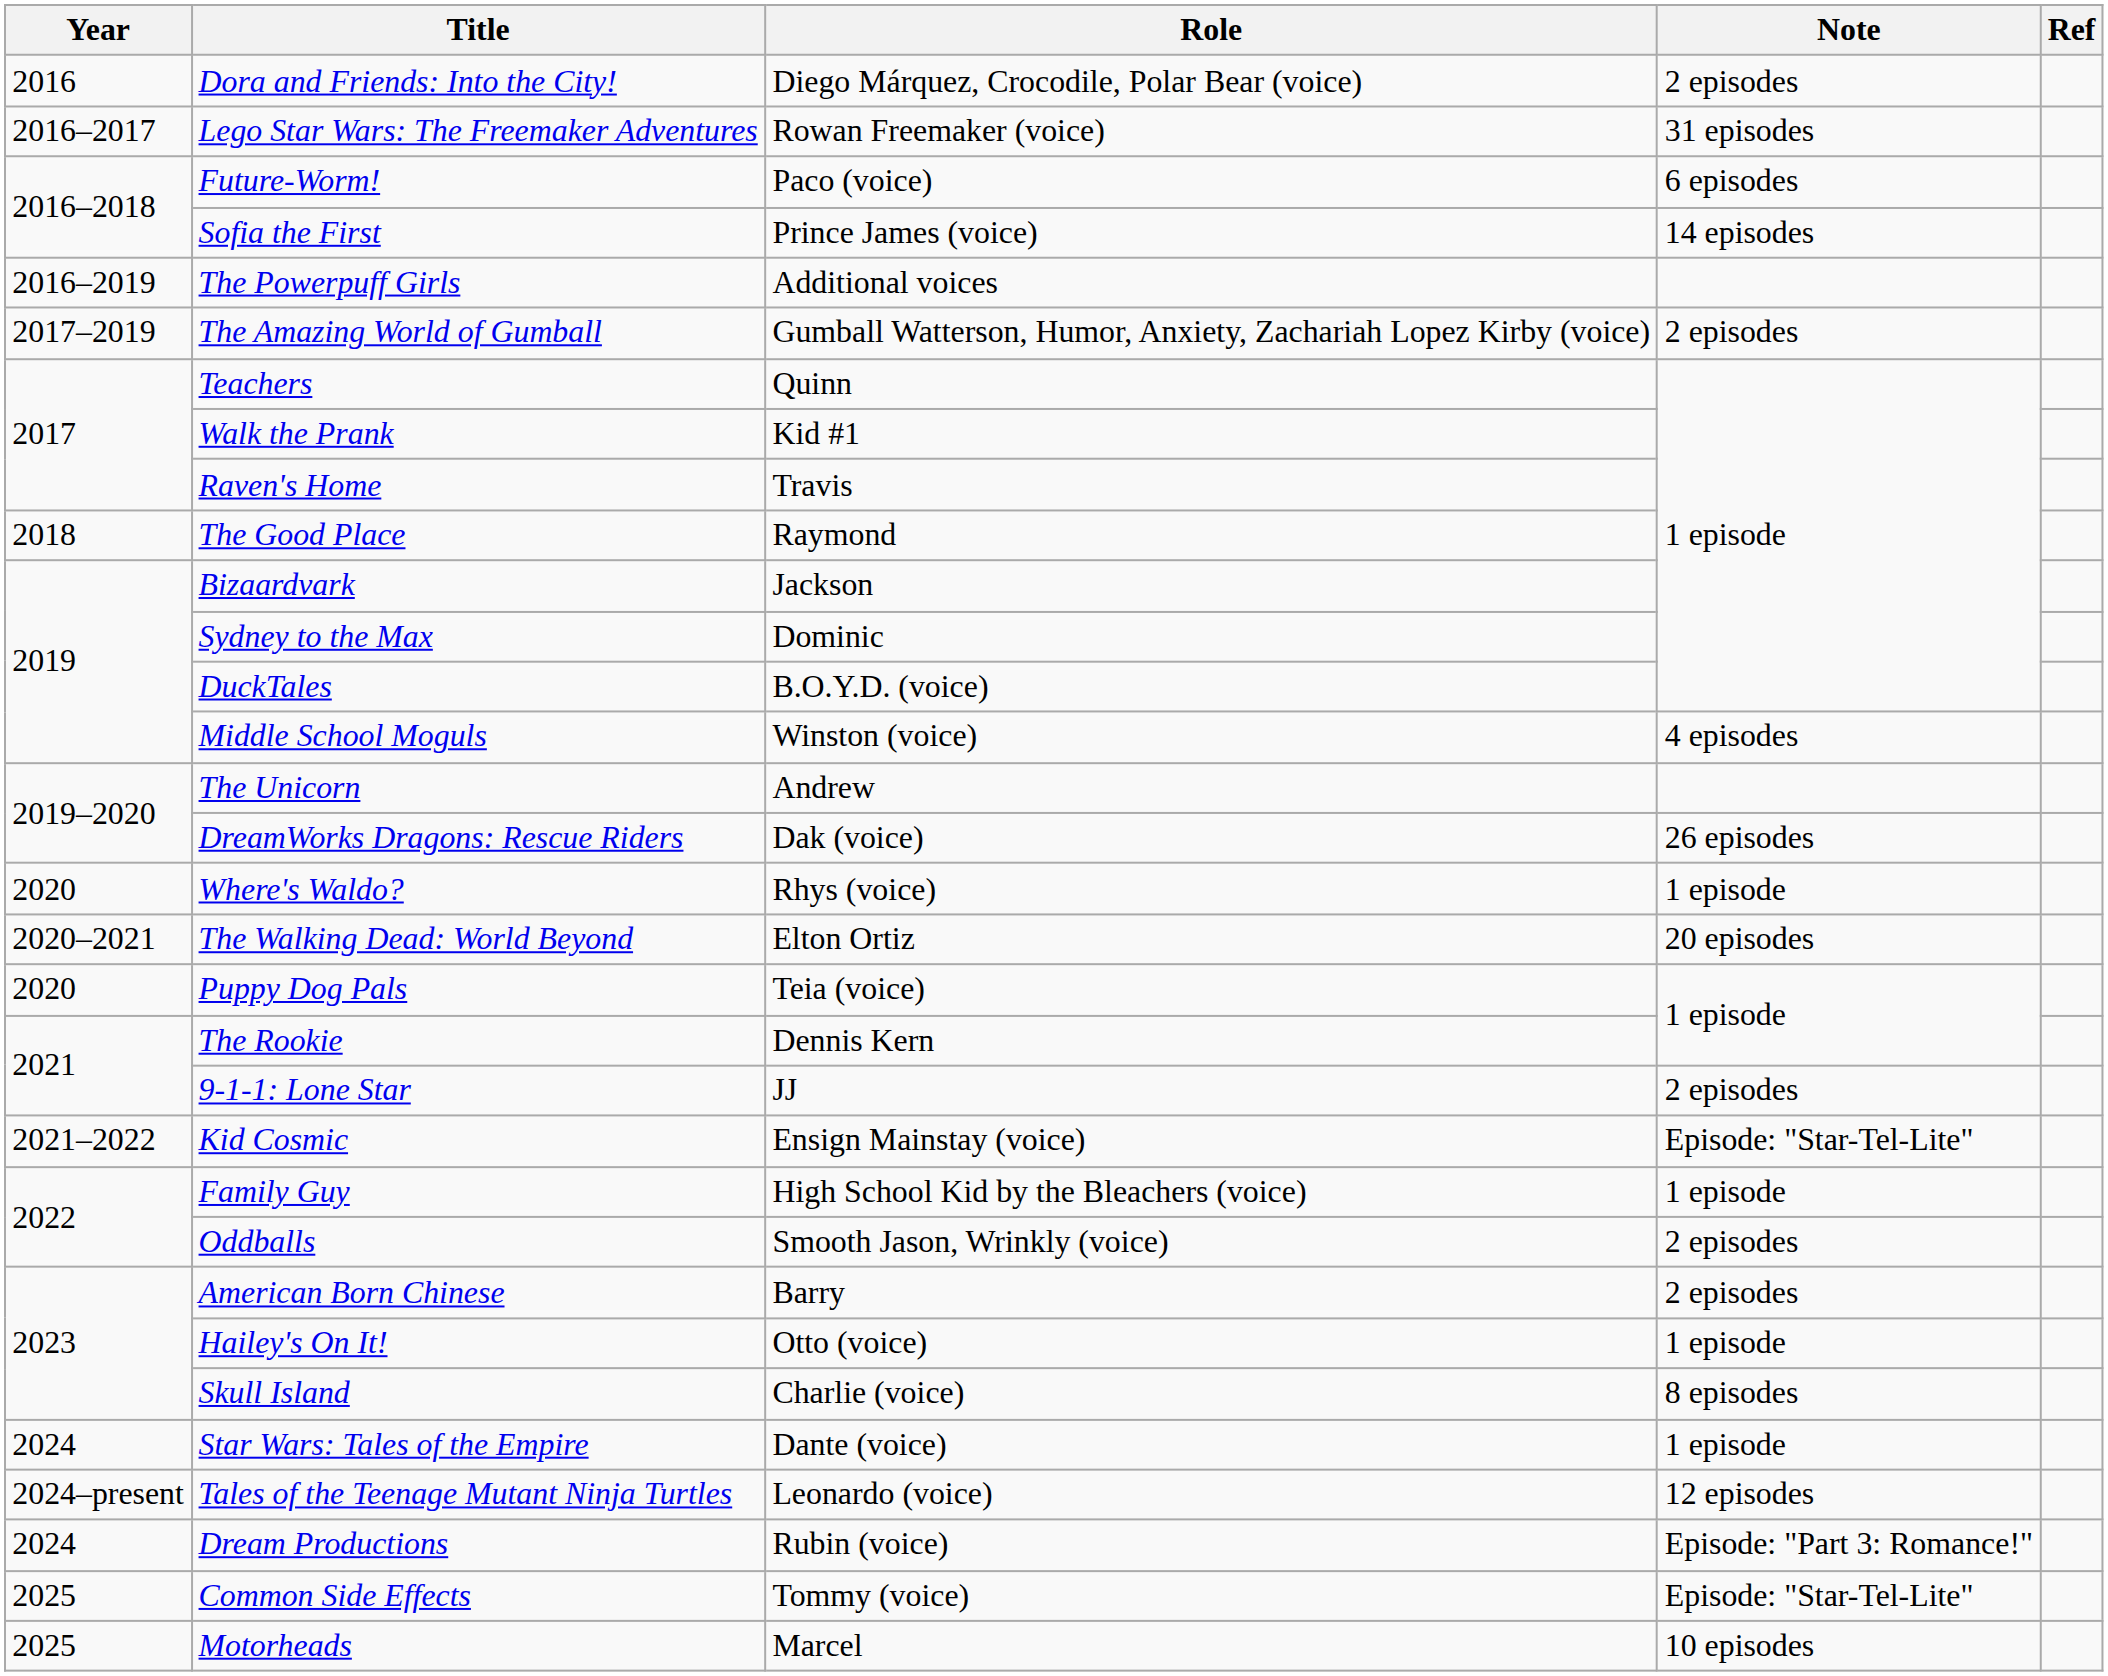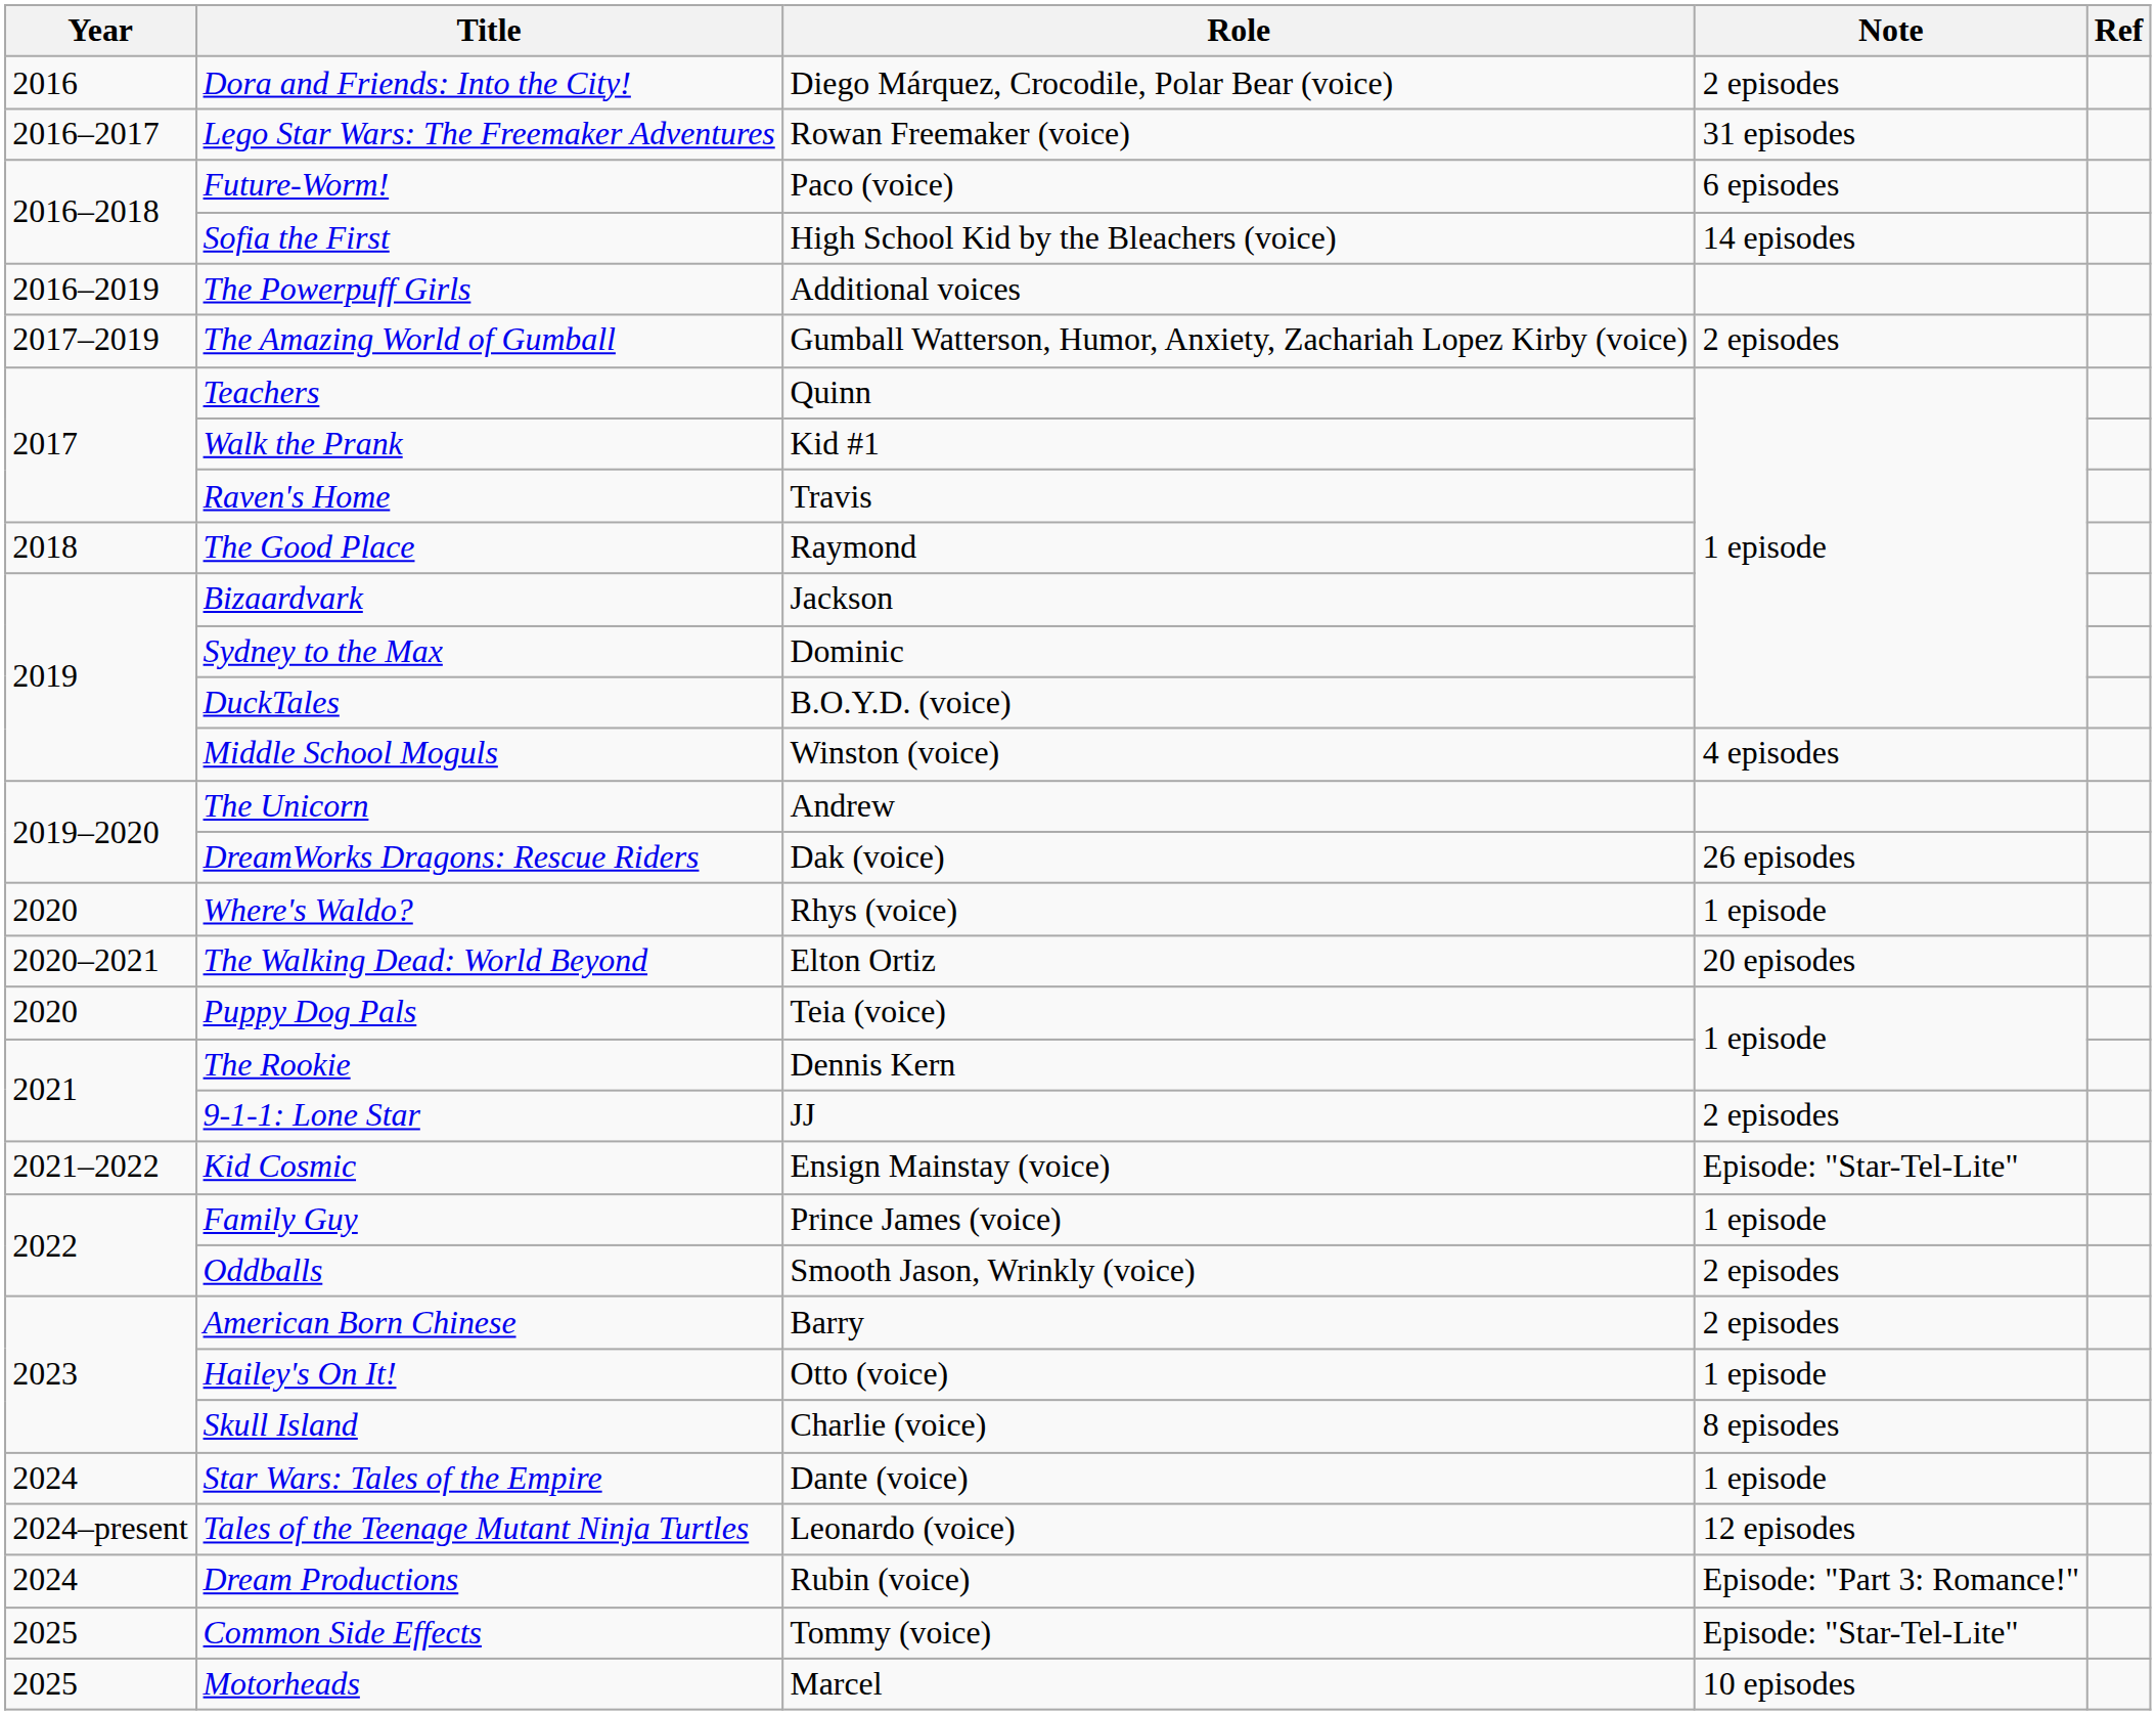 <table class ="wikitable unsortable">
 <tr>
 <th>Year</th>
 <th>Title</th>
 <th>Role</th>
 <th>Note</th>
 <th>Ref</th>
 </tr>
 <tr>
 <td>2016</td>
 <td><em><a href='#'>Dora and Friends: Into the City!</a></em></td>
 <td>Diego Márquez, Crocodile, Polar Bear (voice)</td>
 <td>2 episodes</td>
 <td></td>
 </tr>
 <tr>
 <td>2016–2017</td>
 <td><em><a href='#'>Lego Star Wars: The Freemaker Adventures</a></em></td>
 <td>Rowan Freemaker (voice)</td>
 <td>31 episodes</td>
 <td></td>
 </tr>
 <tr>
 <td rowspan="2">2016–2018</td>
 <td><em><a href='#'>Future-Worm!</a></em></td>
 <td>Paco (voice)</td>
 <td>6 episodes</td>
 <td></td>
 </tr>
 <tr>
 <td><em><a href='#'>Sofia the First</a></em></td>
-<td>Prince James (voice)</td>
+<td>High School Kid by the Bleachers (voice)</td>
 <td>14 episodes</td>
 <td></td>
 </tr>
 <tr>
 <td>2016–2019</td>
 <td><em><a href='#'>The Powerpuff Girls</a></em></td>
 <td>Additional voices</td>
 <td></td>
 <td></td>
 </tr>
 <tr>
 <td>2017–2019</td>
 <td><em><a href='#'>The Amazing World of Gumball</a></em></td>
 <td>Gumball Watterson, Humor, Anxiety, Zachariah Lopez Kirby (voice)</td>
 <td>2 episodes</td>
 <td></td>
 </tr>
 <tr>
 <td rowspan="3">2017</td>
 <td><em><a href='#'>Teachers</a></em></td>
 <td>Quinn</td>
 <td rowspan="7">1 episode</td>
 <td></td>
 </tr>
 <tr>
 <td><em><a href='#'>Walk the Prank</a></em></td>
 <td>Kid #1</td>
 <td></td>
 </tr>
 <tr>
 <td><em><a href='#'>Raven's Home</a></em></td>
 <td>Travis</td>
 <td></td>
 </tr>
 <tr>
 <td>2018</td>
 <td><em><a href='#'>The Good Place</a></em></td>
 <td>Raymond</td>
 <td></td>
 </tr>
 <tr>
 <td rowspan="4">2019</td>
 <td><em><a href='#'>Bizaardvark</a></em></td>
 <td>Jackson</td>
 <td></td>
 </tr>
 <tr>
 <td><em><a href='#'>Sydney to the Max</a></em></td>
 <td>Dominic</td>
 <td></td>
 </tr>
 <tr>
 <td><em><a href='#'>DuckTales</a></em></td>
 <td>B.O.Y.D. (voice)</td>
 <td></td>
 </tr>
 <tr>
 <td><em><a href='#'>Middle School Moguls</a></em></td>
 <td>Winston (voice)</td>
 <td>4 episodes</td>
 <td></td>
 </tr>
 <tr>
 <td rowspan="2">2019–2020</td>
 <td><em><a href='#'>The Unicorn</a></em></td>
 <td>Andrew</td>
 <td></td>
 <td></td>
 </tr>
 <tr>
 <td><em><a href='#'>DreamWorks Dragons: Rescue Riders</a></em></td>
 <td>Dak (voice)</td>
 <td>26 episodes</td>
 <td></td>
 </tr>
 <tr>
 <td>2020</td>
 <td><em><a href='#'>Where's Waldo?</a></em></td>
 <td>Rhys (voice)</td>
 <td>1 episode</td>
 <td></td>
 </tr>
 <tr>
 <td>2020–2021</td>
 <td><em><a href='#'>The Walking Dead: World Beyond</a></em></td>
 <td>Elton Ortiz</td>
 <td>20 episodes</td>
 <td></td>
 </tr>
 <tr>
 <td>2020</td>
 <td><em><a href='#'>Puppy Dog Pals</a></em></td>
 <td>Teia (voice)</td>
 <td rowspan="2">1 episode</td>
 <td></td>
 </tr>
 <tr>
 <td rowspan="2">2021</td>
 <td><a href='#'><em>The Rookie</em></a></td>
 <td>Dennis Kern</td>
 <td></td>
 </tr>
 <tr>
 <td><em><a href='#'>9-1-1: Lone Star</a></em></td>
 <td>JJ</td>
 <td>2 episodes</td>
 <td></td>
 </tr>
 <tr>
 <td>2021–2022</td>
 <td><em><a href='#'>Kid Cosmic</a></em></td>
 <td>Ensign Mainstay (voice)</td>
 <td>Episode: "Star-Tel-Lite"</td>
 <td></td>
 </tr>
 <tr>
 <td rowspan="2">2022</td>
 <td><em><a href='#'>Family Guy</a></em></td>
-<td>High School Kid by the Bleachers (voice)</td>
+<td>Prince James (voice)</td>
 <td>1 episode</td>
 <td></td>
 </tr>
 <tr>
 <td><em><a href='#'>Oddballs</a></em></td>
 <td>Smooth Jason, Wrinkly (voice)</td>
 <td>2 episodes</td>
 <td></td>
 </tr>
 <tr>
 <td rowspan="3">2023</td>
 <td><em><a href='#'>American Born Chinese</a></em></td>
 <td>Barry</td>
 <td>2 episodes</td>
 <td></td>
 </tr>
 <tr>
 <td><em><a href='#'>Hailey's On It!</a></em></td>
 <td>Otto (voice)</td>
 <td>1 episode</td>
 <td></td>
 </tr>
 <tr>
 <td><em><a href='#'>Skull Island</a></em></td>
 <td>Charlie (voice)</td>
 <td>8 episodes</td>
 <td></td>
 </tr>
 <tr>
 <td>2024</td>
 <td><em><a href='#'>Star Wars: Tales of the Empire</a></em></td>
 <td>Dante (voice)</td>
 <td>1 episode</td>
 <td></td>
 </tr>
 <tr>
 <td>2024–present</td>
 <td><em><a href='#'>Tales of the Teenage Mutant Ninja Turtles</a></em></td>
 <td>Leonardo (voice)</td>
 <td>12 episodes</td>
 <td></td>
 </tr>
 <tr>
 <td>2024</td>
 <td><em><a href='#'>Dream Productions</a></em></td>
 <td>Rubin (voice)</td>
 <td>Episode: "Part 3: Romance!"</td>
 <td></td>
 </tr>
 <tr>
 <td>2025</td>
 <td><em><a href='#'>Common Side Effects</a></em></td>
 <td>Tommy (voice)</td>
 <td>Episode: "Star-Tel-Lite"</td>
 </tr>
 <tr>
 <td>2025</td>
 <td><em><a href='#'>Motorheads</a></em></td>
 <td>Marcel</td>
 <td>10 episodes</td>
 <td></td>
 </tr>
 </table>
